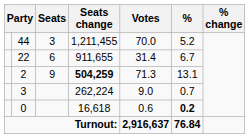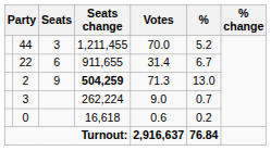 <table class="wikitable sortable">
 <tr>
 <th colspan="2" rowspan="1" align="center">Party</th>
 <th align="center">Seats</th>
 <th align="center">Seats<br>change</th>
 <th align="center">Votes</th>
 <th align="center">%</th>
 <th align="center">%<br>change</th>
 </tr>
 <tr>
 <td></td>
 <td align="center">44</td>
 <td align="center"> 3</td>
 <td align="center">1,211,455</td>
 <td align="center">70.0</td>
 <td align="center"> 5.2</td>
 </tr>
 <tr>
 <td></td>
 <td align="center">22</td>
 <td align="center"> 6</td>
 <td align="center">911,655</td>
 <td align="center">31.4</td>
 <td align="center"> 6.7</td>
 </tr>
 <tr>
 <td></td>
 <td align="center">2</td>
 <td align="center"> 9</td>
 <td align="center"><strong>504,259</strong></td>
 <td align="center">71.3</td>
-<td align="center"> 13.1</td>
+<td align="center"> 13.0</td>
 </tr>
 <tr>
 <td></td>
 <td align="center">3</td>
 <td align="center"></td>
 <td align="center">262,224</td>
 <td align="center">9.0</td>
 <td align="center"> 0.7</td>
 </tr>
 <tr>
 <td></td>
 <td align="center">0</td>
 <td align="center"></td>
 <td align="center">16,618</td>
 <td align="center">0.6</td>
-<td align="center"><strong> 0.2</strong></td>
+<td align="center"> 0.2</td>
 </tr>
 <tr>
 <td colspan="4" rowspan="1" align="right"><strong>Turnout:</strong></td>
 <td align="center"><strong> 2,916,637</strong></td>
 <td align="center"><strong> 76.84</strong></td>
 <td align="center"></td>
 </tr>
 </table>
